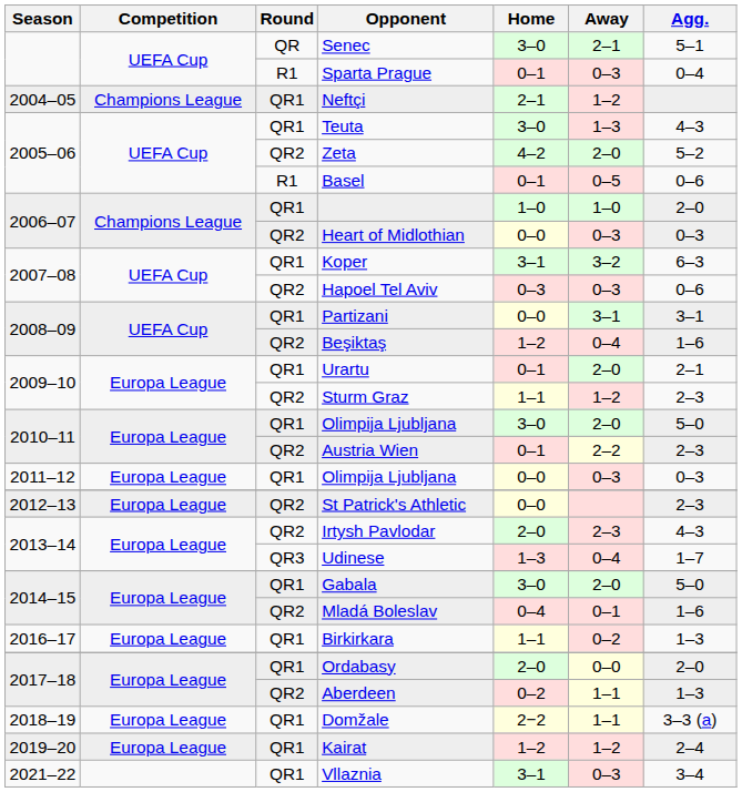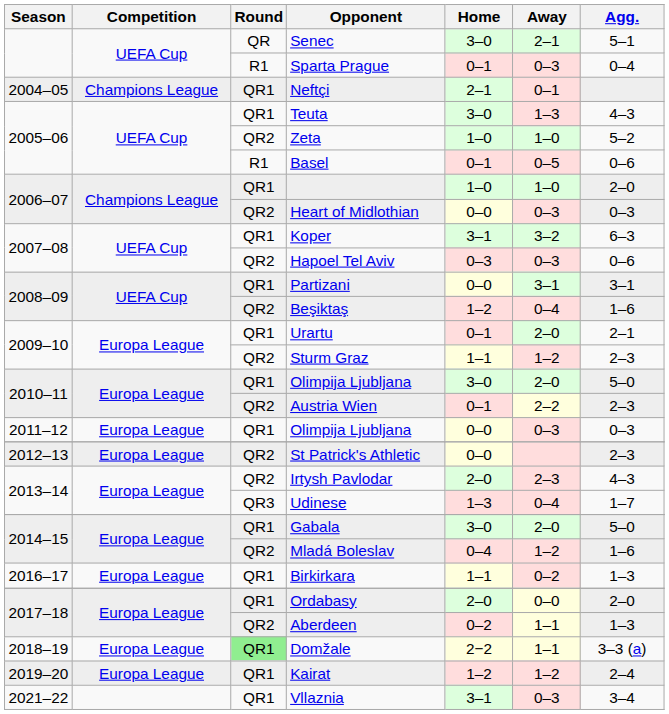 <table class="wikitable" style="font-size:95%; text-align: center;">
 <tr>
 <th width="60">Season</th>
 <th width="150">Competition</th>
 <th width="30">Round</th>
 <th width="150">Opponent</th>
 <th width="60">Home</th>
 <th width="60">Away</th>
 <th width="75"><a href='#'>Agg.</a></th>
 </tr>
 <tr>
 <td rowspan=2></td>
 <td rowspan=2><a href='#'>UEFA Cup</a></td>
 <td>QR</td>
 <td align="left"> <a href='#'>Senec</a></td>
 <td bgcolor="#ddffdd">3–0</td>
 <td bgcolor="#ddffdd">2–1</td>
 <td>5–1</td>
 </tr>
 <tr>
 <td>R1</td>
 <td align="left"> <a href='#'>Sparta Prague</a></td>
 <td bgcolor="#ffdddd">0–1</td>
 <td bgcolor="#ffdddd">0–3</td>
 <td>0–4</td>
 </tr>
 <tr bgcolor=#EEEEEE>
 <td>2004–05</td>
 <td><a href='#'>Champions League</a></td>
 <td>QR1</td>
 <td align="left"> <a href='#'>Neftçi</a></td>
 <td bgcolor="#ddffdd">2–1</td>
-<td bgcolor="#ffdddd">1–2</td>
+<td bgcolor="#ffdddd">0–1</td>
 <td></td>
 </tr>
 <tr>
 <td rowspan=3>2005–06</td>
 <td rowspan=3><a href='#'>UEFA Cup</a></td>
 <td>QR1</td>
 <td align="left"> <a href='#'>Teuta</a></td>
 <td bgcolor="#ddffdd">3–0</td>
 <td bgcolor="#ffdddd">1–3</td>
 <td>4–3</td>
 </tr>
 <tr>
 <td>QR2</td>
 <td align="left"> <a href='#'>Zeta</a></td>
-<td bgcolor="#ddffdd">4–2</td>
-<td bgcolor="#ddffdd">2–0</td>
+<td bgcolor="#ddffdd">1–0</td>
+<td bgcolor="#ddffdd">1–0</td>
 <td>5–2</td>
 </tr>
 <tr>
 <td>R1</td>
 <td align="left"> <a href='#'>Basel</a></td>
 <td bgcolor="#ffdddd">0–1</td>
 <td bgcolor="#ffdddd">0–5</td>
 <td>0–6</td>
 </tr>
 <tr bgcolor=#EEEEEE>
 <td rowspan=2>2006–07</td>
 <td rowspan=2><a href='#'>Champions League</a></td>
 <td>QR1</td>
 <td align="left"></td>
 <td bgcolor="#ddffdd">1–0</td>
 <td bgcolor="#ddffdd">1–0</td>
 <td>2–0</td>
 </tr>
 <tr bgcolor=#EEEEEE>
 <td>QR2</td>
 <td align="left"> <a href='#'>Heart of Midlothian</a></td>
 <td bgcolor="#ffffdd">0–0</td>
 <td bgcolor="#ffdddd">0–3</td>
 <td>0–3</td>
 </tr>
 <tr>
 <td rowspan=2>2007–08</td>
 <td rowspan=2><a href='#'>UEFA Cup</a></td>
 <td>QR1</td>
 <td align="left"> <a href='#'>Koper</a></td>
 <td bgcolor="#ddffdd">3–1</td>
 <td bgcolor="#ddffdd">3–2</td>
 <td>6–3</td>
 </tr>
 <tr>
 <td>QR2</td>
 <td align="left"> <a href='#'>Hapoel Tel Aviv</a></td>
 <td bgcolor="#ffdddd">0–3</td>
 <td bgcolor="#ffdddd">0–3</td>
 <td>0–6</td>
 </tr>
 <tr bgcolor=#EEEEEE>
 <td rowspan=2>2008–09</td>
 <td rowspan=2><a href='#'>UEFA Cup</a></td>
 <td>QR1</td>
 <td align="left"> <a href='#'>Partizani</a></td>
 <td bgcolor="#ffffdd">0–0</td>
 <td bgcolor="#ddffdd">3–1</td>
 <td>3–1</td>
 </tr>
 <tr bgcolor=#EEEEEE>
 <td>QR2</td>
 <td align="left"> <a href='#'>Beşiktaş</a></td>
 <td bgcolor="#ffdddd">1–2</td>
 <td bgcolor="#ffdddd">0–4</td>
 <td>1–6</td>
 </tr>
 <tr>
 <td rowspan=2>2009–10</td>
 <td rowspan=2><a href='#'>Europa League</a></td>
 <td>QR1</td>
 <td align="left"> <a href='#'>Urartu</a></td>
 <td bgcolor="#ffdddd">0–1</td>
 <td bgcolor="#ddffdd">2–0</td>
 <td>2–1</td>
 </tr>
 <tr>
 <td>QR2</td>
 <td align="left"> <a href='#'>Sturm Graz</a></td>
 <td bgcolor="#ffffdd">1–1</td>
 <td bgcolor="#ffdddd">1–2</td>
 <td>2–3</td>
 </tr>
 <tr bgcolor=#EEEEEE>
 <td rowspan=2>2010–11</td>
 <td rowspan=2><a href='#'>Europa League</a></td>
 <td>QR1</td>
 <td align="left"> <a href='#'>Olimpija Ljubljana</a></td>
 <td bgcolor="#ddffdd">3–0</td>
 <td bgcolor="#ddffdd">2–0</td>
 <td>5–0</td>
 </tr>
 <tr bgcolor=#EEEEEE>
 <td>QR2</td>
 <td align="left"> <a href='#'>Austria Wien</a></td>
 <td bgcolor="#ffdddd">0–1</td>
 <td bgcolor="#ffffdd">2–2</td>
 <td>2–3</td>
 </tr>
 <tr>
 <td>2011–12</td>
 <td><a href='#'>Europa League</a></td>
 <td>QR1</td>
 <td align="left"> <a href='#'>Olimpija Ljubljana</a></td>
 <td bgcolor="#ffffdd">0–0</td>
 <td bgcolor="#ffdddd">0–3</td>
 <td>0–3</td>
 </tr>
 <tr>
 </tr>
 <tr bgcolor=#EEEEEE>
 <td>2012–13</td>
 <td><a href='#'>Europa League</a></td>
 <td>QR2</td>
 <td align="left"> <a href='#'>St Patrick's Athletic</a></td>
 <td bgcolor="#ffffdd">0–0</td>
 <td bgcolor="#ffdddd"></td>
 <td>2–3</td>
 </tr>
 <tr>
 <td rowspan=2>2013–14</td>
 <td rowspan=2><a href='#'>Europa League</a></td>
 <td>QR2</td>
 <td align="left"> <a href='#'>Irtysh Pavlodar</a></td>
 <td bgcolor="#ddffdd">2–0</td>
 <td bgcolor="#ffdddd">2–3</td>
 <td>4–3</td>
 </tr>
 <tr>
 <td>QR3</td>
 <td align="left"> <a href='#'>Udinese</a></td>
 <td bgcolor="#ffdddd">1–3</td>
 <td bgcolor="#ffdddd">0–4</td>
 <td>1–7</td>
 </tr>
 <tr>
 </tr>
 <tr bgcolor=#EEEEEE>
 <td rowspan=2>2014–15</td>
 <td rowspan=2><a href='#'>Europa League</a></td>
 <td>QR1</td>
 <td align="left"> <a href='#'>Gabala</a></td>
 <td bgcolor="#ddffdd">3–0</td>
 <td bgcolor="#ddffdd">2–0</td>
 <td>5–0</td>
 </tr>
 <tr bgcolor=#EEEEEE>
 <td>QR2</td>
 <td align="left"> <a href='#'>Mladá Boleslav</a></td>
 <td bgcolor="#ffdddd">0–4</td>
-<td bgcolor="#ffdddd">0–1</td>
+<td bgcolor="#ffdddd">1–2</td>
 <td>1–6</td>
 </tr>
 <tr>
 <td>2016–17</td>
 <td><a href='#'>Europa League</a></td>
 <td>QR1</td>
 <td align="left"> <a href='#'>Birkirkara</a></td>
 <td bgcolor="#ffffdd">1–1</td>
 <td bgcolor="#ffdddd">0–2</td>
 <td>1–3</td>
 </tr>
 <tr>
 </tr>
 <tr bgcolor=#EEEEEE>
 <td rowspan=2>2017–18</td>
 <td rowspan=2><a href='#'>Europa League</a></td>
 <td>QR1</td>
 <td align="left"> <a href='#'>Ordabasy</a></td>
 <td bgcolor="#ddffdd">2–0</td>
 <td bgcolor="#ffffdd">0–0</td>
 <td>2–0</td>
 </tr>
 <tr bgcolor=#EEEEEE>
 <td>QR2</td>
 <td align="left"> <a href='#'>Aberdeen</a></td>
 <td bgcolor="#ffdddd">0–2</td>
 <td bgcolor="#ffffdd">1–1</td>
 <td>1–3</td>
 </tr>
 <tr>
 <td>2018–19</td>
 <td><a href='#'>Europa League</a></td>
-<td>QR1</td>
+<td style="background: lightgreen;">QR1</td>
 <td align="left"> <a href='#'>Domžale</a></td>
 <td bgcolor="#ffffdd">2−2</td>
 <td bgcolor="#ffffdd">1–1</td>
 <td>3–3 (<a href='#'>a</a>)</td>
 </tr>
 <tr bgcolor=#EEEEEE>
 <td>2019–20</td>
 <td><a href='#'>Europa League</a></td>
 <td>QR1</td>
 <td align="left"> <a href='#'>Kairat</a></td>
 <td bgcolor="#ffdddd">1–2</td>
 <td bgcolor="#ffdddd">1–2</td>
 <td>2–4</td>
 </tr>
 <tr>
 <td>2021–22</td>
 <td></td>
 <td>QR1</td>
 <td align="left"> <a href='#'>Vllaznia</a></td>
 <td bgcolor="#ddffdd">3–1</td>
 <td bgcolor="#ffdddd">0–3</td>
 <td>3–4</td>
 </tr>
 </table>
